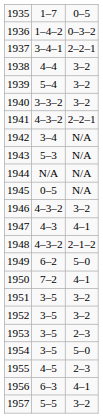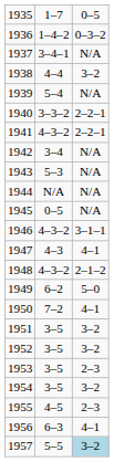 <table class="wikitable" style="text-align:center;">
 <tr>
 <td>1935</td>
 <td>1–7</td>
 <td>0–5</td>
 </tr>
 <tr>
 <td>1936</td>
 <td>1–4–2</td>
 <td>0–3–2</td>
 </tr>
 <tr>
 <td>1937</td>
 <td>3–4–1</td>
-<td>2–2–1</td>
+<td>N/A</td>
 </tr>
 <tr>
 <td>1938</td>
 <td>4–4</td>
 <td>3–2</td>
 </tr>
 <tr>
 <td>1939</td>
 <td>5–4</td>
-<td>3–2</td>
+<td>N/A</td>
 </tr>
 <tr>
 <td>1940</td>
 <td>3–3–2</td>
-<td>3–2</td>
+<td>2–2–1</td>
 </tr>
 <tr>
 <td>1941</td>
 <td>4–3–2</td>
 <td>2–2–1</td>
 </tr>
 <tr>
 <td>1942</td>
 <td>3–4</td>
 <td>N/A</td>
 </tr>
 <tr>
 <td>1943</td>
 <td>5–3</td>
 <td>N/A</td>
 </tr>
 <tr>
 <td>1944</td>
 <td>N/A</td>
 <td>N/A</td>
 </tr>
 <tr>
 <td>1945</td>
 <td>0–5</td>
 <td>N/A</td>
 </tr>
 <tr>
 <td>1946</td>
 <td>4–3–2</td>
-<td>3–2</td>
+<td>3–1–1</td>
 </tr>
 <tr>
 <td>1947</td>
 <td>4–3</td>
 <td>4–1</td>
 </tr>
 <tr>
 <td>1948</td>
 <td>4–3–2</td>
 <td>2–1–2</td>
 </tr>
 <tr>
 <td>1949</td>
 <td>6–2</td>
 <td>5–0</td>
 </tr>
 <tr>
 <td>1950</td>
 <td>7–2</td>
 <td>4–1</td>
 </tr>
 <tr>
 <td>1951</td>
 <td>3–5</td>
 <td>3–2</td>
 </tr>
 <tr>
 <td>1952</td>
 <td>3–5</td>
 <td>3–2</td>
 </tr>
 <tr>
 <td>1953</td>
 <td>3–5</td>
 <td>2–3</td>
 </tr>
 <tr>
 <td>1954</td>
 <td>3–5</td>
-<td>5–0</td>
+<td>3–2</td>
 </tr>
 <tr>
 <td>1955</td>
 <td>4–5</td>
 <td>2–3</td>
 </tr>
 <tr>
 <td>1956</td>
 <td>6–3</td>
 <td>4–1</td>
 </tr>
 <tr>
 <td>1957</td>
 <td>5–5</td>
-<td>3–2</td>
+<td style="background: lightblue;">3–2</td>
 </tr>
 </table>
